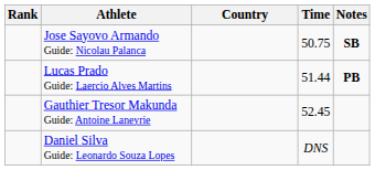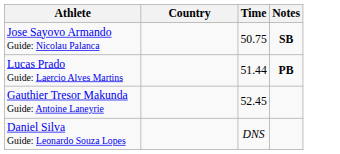 <table class="wikitable sortable" style="text-align:center">
 <tr>
-<th>Rank</th>
 <th style="width:180px">Athlete</th>
 <th style="width:125px">Country</th>
 <th>Time</th>
 <th>Notes</th>
 </tr>
 <tr>
-<td></td>
 <td style="text-align:left;"><a href='#'>Jose Sayovo Armando</a><br><small>Guide: <a href='#'>Nicolau Palanca</a></small></td>
 <td style="text-align:left;"></td>
 <td>50.75</td>
 <td><strong>SB</strong></td>
 </tr>
 <tr>
-<td></td>
 <td style="text-align:left;"><a href='#'>Lucas Prado</a><br><small>Guide: <a href='#'>Laercio Alves Martins</a></small></td>
 <td style="text-align:left;"></td>
 <td>51.44</td>
 <td><strong>PB</strong></td>
 </tr>
 <tr>
-<td></td>
 <td style="text-align:left;"><a href='#'>Gauthier Tresor Makunda</a><br><small>Guide: <a href='#'>Antoine Laneyrie</a></small></td>
 <td style="text-align:left;"></td>
 <td>52.45</td>
 <td></td>
 </tr>
 <tr>
-<td></td>
 <td style="text-align:left;"><a href='#'>Daniel Silva</a><br><small>Guide: <a href='#'>Leonardo Souza Lopes</a></small></td>
 <td style="text-align:left;"></td>
 <td><em>DNS</em></td>
 <td></td>
 </tr>
 </table>
